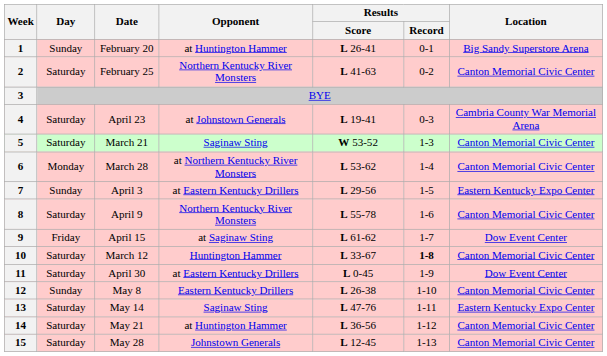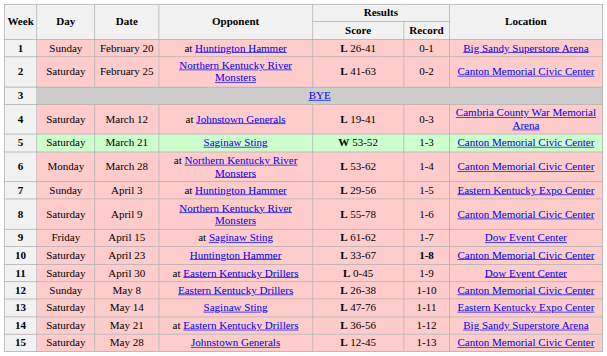 <table class="wikitable">
 <tr>
 <th rowspan="2" width="40">Week</th>
 <th rowspan="2" width="80">Day</th>
 <th rowspan="2" width="90">Date</th>
 <th rowspan="2" width="240">Opponent</th>
 <th colspan="2" width="200">Results</th>
 <th rowspan="2" width="240">Location</th>
 </tr>
 <tr>
 <th width="140">Score</th>
 <th width="60">Record</th>
 </tr>
 <tr align="center" bgcolor="#FFCCCC">
 <th>1</th>
 <td>Sunday</td>
 <td>February 20</td>
 <td>at <a href='#'>Huntington Hammer</a></td>
 <td><strong>L</strong> 26-41</td>
 <td>0-1</td>
 <td><a href='#'>Big Sandy Superstore Arena</a></td>
 </tr>
 <tr align="center" bgcolor="#FFCCCC">
 <th>2</th>
 <td>Saturday</td>
 <td>February 25</td>
 <td><a href='#'>Northern Kentucky River Monsters</a></td>
 <td><strong>L</strong> 41-63</td>
 <td>0-2</td>
 <td><a href='#'>Canton Memorial Civic Center</a></td>
 </tr>
 <tr align="center" bgcolor="#CCCCCC">
 <th>3</th>
 <td colSpan=6><a href='#'>BYE</a></td>
 </tr>
 <tr align="center" bgcolor="#FFCCCC">
 <th>4</th>
 <td>Saturday</td>
-<td>April 23</td>
+<td>March 12</td>
 <td>at <a href='#'>Johnstown Generals</a></td>
 <td><strong>L</strong> 19-41</td>
 <td>0-3</td>
 <td><a href='#'>Cambria County War Memorial Arena</a></td>
 </tr>
 <tr align="center" bgcolor="#CCFFCC">
 <th>5</th>
 <td>Saturday</td>
 <td>March 21</td>
 <td><a href='#'>Saginaw Sting</a></td>
 <td><strong>W</strong> 53-52</td>
 <td>1-3</td>
 <td><a href='#'>Canton Memorial Civic Center</a></td>
 </tr>
 <tr align="center" bgcolor="#FFCCCC">
 <th>6</th>
 <td>Monday</td>
 <td>March 28</td>
 <td>at <a href='#'>Northern Kentucky River Monsters</a></td>
 <td><strong>L</strong> 53-62</td>
 <td>1-4</td>
 <td><a href='#'>Canton Memorial Civic Center</a></td>
 </tr>
 <tr align="center" bgcolor="#FFCCCC">
 <th>7</th>
 <td>Sunday</td>
 <td>April 3</td>
-<td>at <a href='#'>Eastern Kentucky Drillers</a></td>
+<td>at <a href='#'>Huntington Hammer</a></td>
 <td><strong>L</strong> 29-56</td>
 <td>1-5</td>
 <td><a href='#'>Eastern Kentucky Expo Center</a></td>
 </tr>
 <tr align="center" bgcolor="#FFCCCC">
 <th>8</th>
 <td>Saturday</td>
 <td>April 9</td>
 <td><a href='#'>Northern Kentucky River Monsters</a></td>
 <td><strong>L</strong> 55-78</td>
 <td>1-6</td>
 <td><a href='#'>Canton Memorial Civic Center</a></td>
 </tr>
 <tr align="center" bgcolor="#FFCCCC">
 <th>9</th>
 <td>Friday</td>
 <td>April 15</td>
 <td>at <a href='#'>Saginaw Sting</a></td>
 <td><strong>L</strong> 61-62</td>
 <td>1-7</td>
 <td><a href='#'>Dow Event Center</a></td>
 </tr>
 <tr align="center" bgcolor="#FFCCCC">
 <th>10</th>
 <td>Saturday</td>
-<td>March 12</td>
+<td>April 23</td>
 <td><a href='#'>Huntington Hammer</a></td>
 <td><strong>L</strong> 33-67</td>
 <td><strong>1-8</strong></td>
 <td><a href='#'>Canton Memorial Civic Center</a></td>
 </tr>
 <tr align="center" bgcolor="#FFCCCC">
 <th>11</th>
 <td>Saturday</td>
 <td>April 30</td>
 <td>at <a href='#'>Eastern Kentucky Drillers</a></td>
 <td><strong>L</strong> 0-45</td>
 <td>1-9</td>
 <td><a href='#'>Dow Event Center</a></td>
 </tr>
 <tr align="center" bgcolor="#FFCCCC">
 <th>12</th>
 <td>Sunday</td>
 <td>May 8</td>
 <td><a href='#'>Eastern Kentucky Drillers</a></td>
 <td><strong>L</strong> 26-38</td>
 <td>1-10</td>
 <td><a href='#'>Canton Memorial Civic Center</a></td>
 </tr>
 <tr align="center" bgcolor="#FFCCCC">
 <th>13</th>
 <td>Saturday</td>
 <td>May 14</td>
 <td><a href='#'>Saginaw Sting</a></td>
 <td><strong>L</strong> 47-76</td>
 <td>1-11</td>
 <td><a href='#'>Eastern Kentucky Expo Center</a></td>
 </tr>
 <tr align="center" bgcolor="#FFCCCC">
 <th>14</th>
 <td>Saturday</td>
 <td>May 21</td>
-<td>at <a href='#'>Huntington Hammer</a></td>
+<td>at <a href='#'>Eastern Kentucky Drillers</a></td>
 <td><strong>L</strong> 36-56</td>
 <td>1-12</td>
-<td><a href='#'>Canton Memorial Civic Center</a></td>
+<td><a href='#'>Big Sandy Superstore Arena</a></td>
 </tr>
 <tr align="center" bgcolor="#FFCCCC">
 <th>15</th>
 <td>Saturday</td>
 <td>May 28</td>
 <td><a href='#'>Johnstown Generals</a></td>
 <td><strong>L</strong> 12-45</td>
 <td>1-13</td>
 <td><a href='#'>Canton Memorial Civic Center</a></td>
 </tr>
 </table>
